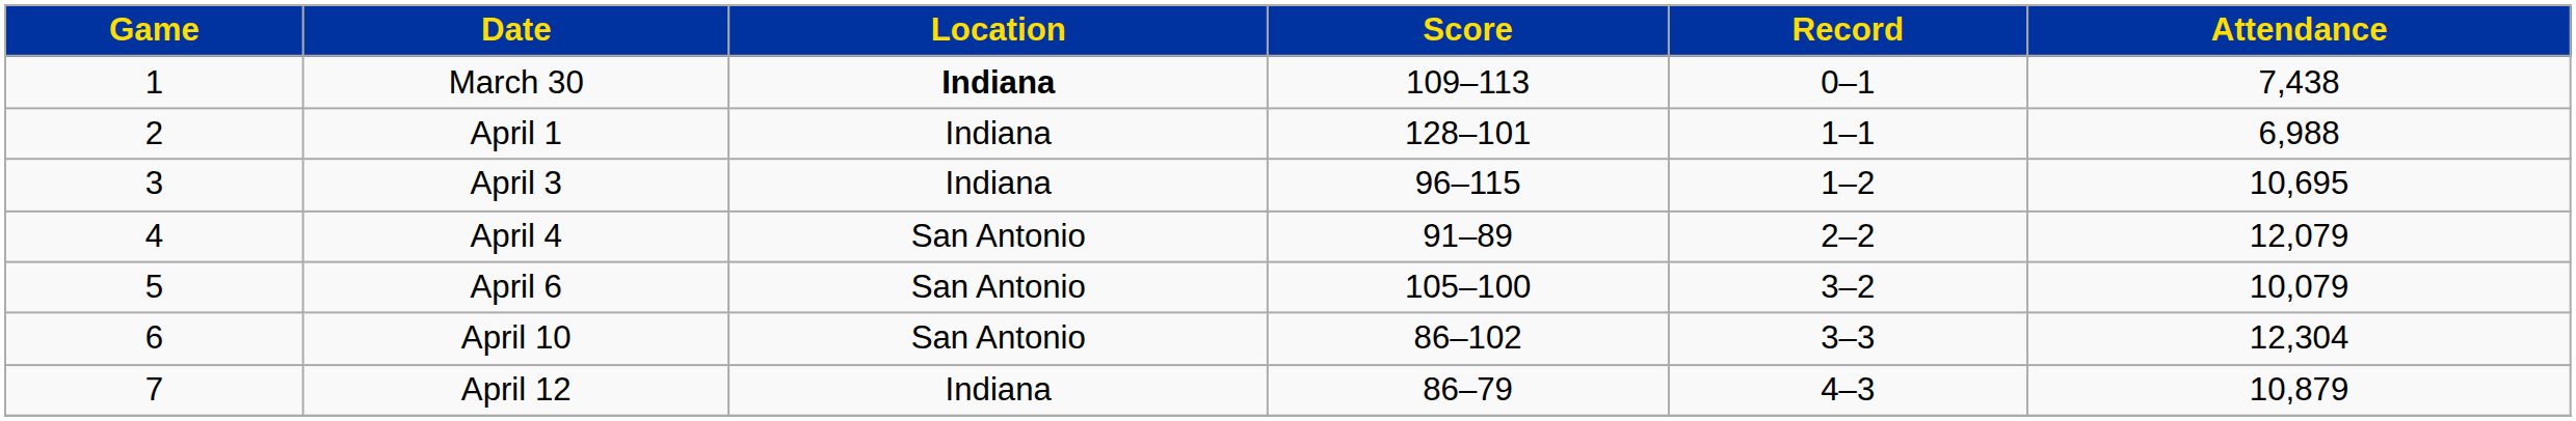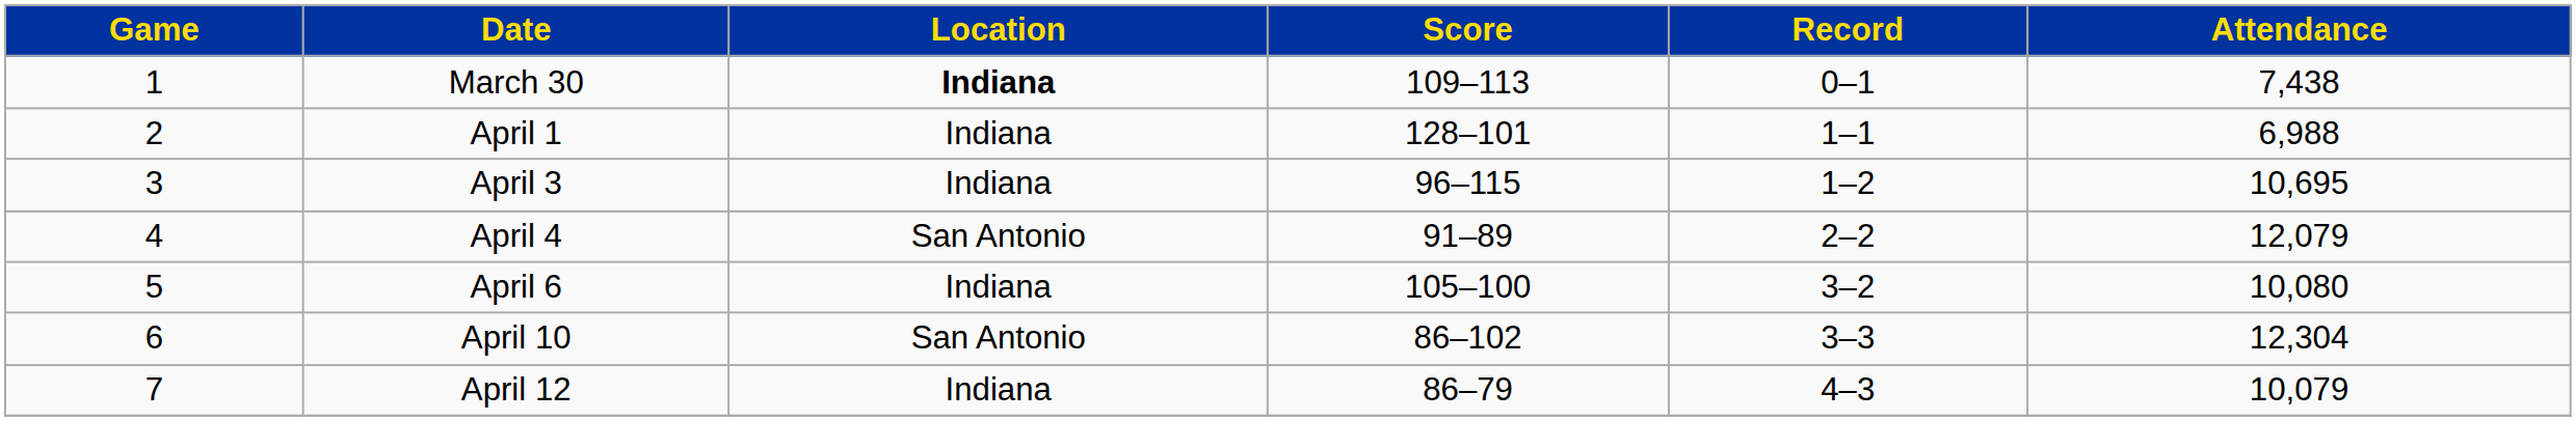 <table class="wikitable" width="80%">
 <tr align="center"  style="background:#0032A0;color:#FEDD00;">
 <td><strong>Game</strong></td>
 <td><strong>Date</strong></td>
 <td><strong>Location</strong></td>
 <td><strong>Score</strong></td>
 <td><strong>Record</strong></td>
 <td><strong>Attendance</strong></td>
 </tr>
 <tr style="text-align:center;" bgcolor="">
 <td>1</td>
 <td>March 30</td>
 <td><strong>Indiana</strong></td>
 <td>109–113</td>
 <td>0–1</td>
 <td>7,438</td>
 </tr>
 <tr align="center" bgcolor="">
 <td>2</td>
 <td>April 1</td>
 <td>Indiana</td>
 <td>128–101</td>
 <td>1–1</td>
 <td>6,988</td>
 </tr>
 <tr align="center" bgcolor="">
 <td>3</td>
 <td>April 3</td>
 <td>Indiana</td>
 <td>96–115</td>
 <td>1–2</td>
 <td>10,695</td>
 </tr>
 <tr align="center" bgcolor="">
 <td>4</td>
 <td>April 4</td>
 <td>San Antonio</td>
 <td>91–89</td>
 <td>2–2</td>
 <td>12,079</td>
 </tr>
 <tr align="center" bgcolor="">
 <td>5</td>
 <td>April 6</td>
-<td>San Antonio</td>
+<td>Indiana</td>
 <td>105–100</td>
 <td>3–2</td>
-<td>10,079</td>
+<td>10,080</td>
 </tr>
 <tr align="center" bgcolor="">
 <td>6</td>
 <td>April 10</td>
 <td>San Antonio</td>
 <td>86–102</td>
 <td>3–3</td>
 <td>12,304</td>
 </tr>
 <tr align="center" bgcolor="">
 <td>7</td>
 <td>April 12</td>
 <td>Indiana</td>
 <td>86–79</td>
 <td>4–3</td>
-<td>10,879</td>
+<td>10,079</td>
 </tr>
 <tr align="center" bgcolor="">
 </tr>
 </table>
